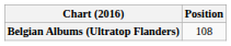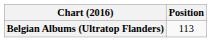 <table class="wikitable plainrowheaders" style="text-align:center">
 <tr>
 <th scope="col">Chart (2016)</th>
 <th scope="col">Position</th>
 </tr>
 <tr>
 <th scope="row">Belgian Albums (Ultratop Flanders)</th>
-<td>108</td>
+<td>113</td>
 </tr>
 </table>
